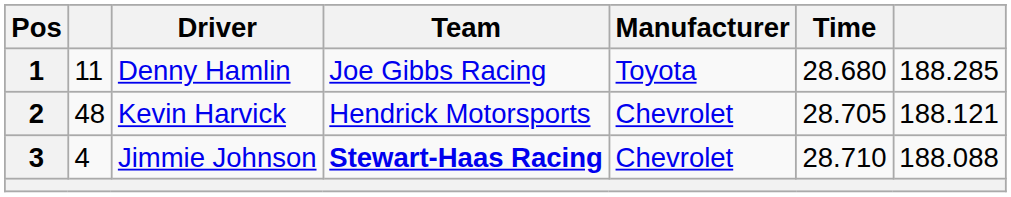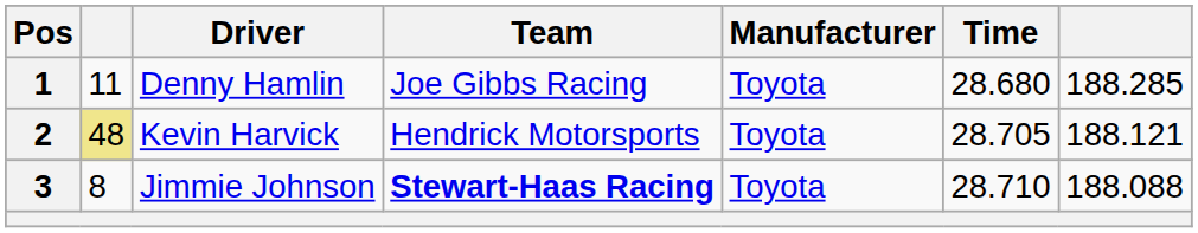 <table class="wikitable" style="font-size:95%">
 <tr>
 <th>Pos</th>
 <th></th>
 <th>Driver</th>
 <th>Team</th>
 <th>Manufacturer</th>
 <th>Time</th>
 <th></th>
 </tr>
 <tr>
 <th>1</th>
 <td>11</td>
 <td><a href='#'>Denny Hamlin</a></td>
 <td><a href='#'>Joe Gibbs Racing</a></td>
 <td><a href='#'>Toyota</a></td>
 <td>28.680</td>
 <td>188.285</td>
 </tr>
 <tr>
 <th>2</th>
-<td>48</td>
+<td style="background: khaki;">48</td>
 <td><a href='#'>Kevin Harvick</a></td>
 <td><a href='#'>Hendrick Motorsports</a></td>
-<td><a href='#'>Chevrolet</a></td>
+<td><a href='#'>Toyota</a></td>
 <td>28.705</td>
 <td>188.121</td>
 </tr>
 <tr>
 <th>3</th>
-<td>4</td>
+<td>8</td>
 <td><a href='#'>Jimmie Johnson</a></td>
 <td><strong><a href='#'>Stewart-Haas Racing</a></strong></td>
-<td><a href='#'>Chevrolet</a></td>
+<td><a href='#'>Toyota</a></td>
 <td>28.710</td>
 <td>188.088</td>
 </tr>
 <tr>
 <th colspan="7"></th>
 </tr>
 </table>
